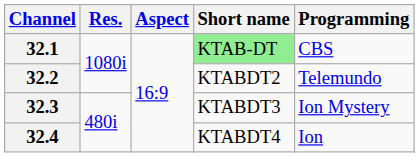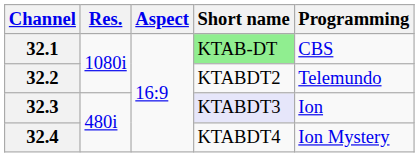 <table class="wikitable">
 <tr>
 <th scope="col"><a href='#'>Channel</a></th>
 <th scope="col"><a href='#'>Res.</a></th>
 <th scope="col"><a href='#'>Aspect</a></th>
 <th scope="col">Short name</th>
 <th scope="col">Programming</th>
 </tr>
 <tr>
 <th scope="row">32.1</th>
 <td rowspan="2"><a href='#'>1080i</a></td>
 <td rowspan="4"><a href='#'>16:9</a></td>
 <td style="background: lightgreen;">KTAB-DT</td>
 <td><a href='#'>CBS</a></td>
 </tr>
 <tr>
 <th scope="row">32.2</th>
 <td>KTABDT2</td>
 <td><a href='#'>Telemundo</a></td>
 </tr>
 <tr>
 <th scope="row">32.3</th>
 <td rowspan="2"><a href='#'>480i</a></td>
-<td>KTABDT3</td>
-<td><a href='#'>Ion Mystery</a></td>
+<td style="background: lavender;">KTABDT3</td>
+<td><a href='#'>Ion</a></td>
 </tr>
 <tr>
 <th scope="row">32.4</th>
 <td>KTABDT4</td>
-<td><a href='#'>Ion</a></td>
+<td><a href='#'>Ion Mystery</a></td>
 </tr>
 </table>
